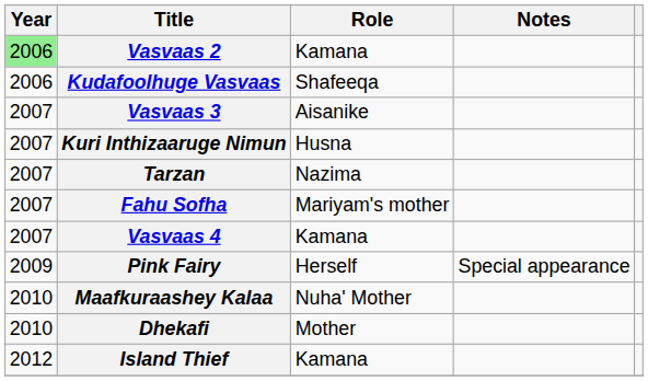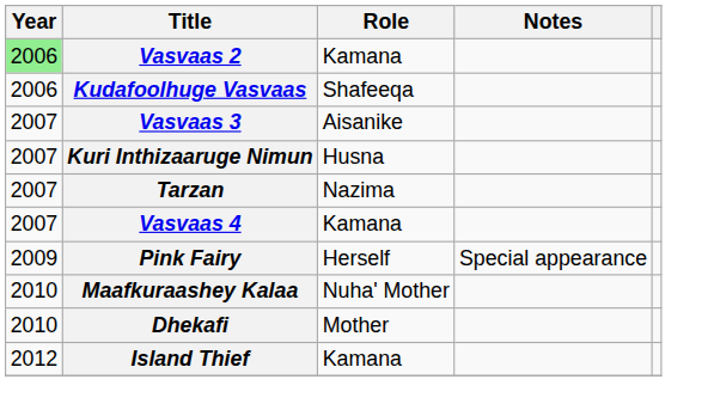 <table class="wikitable sortable plainrowheaders">
 <tr style="background:#ccc; text-align:center;">
 <th scope="col">Year</th>
 <th scope="col">Title</th>
 <th scope="col">Role</th>
 <th scope="col">Notes</th>
 <th scope="col" class="unsortable"></th>
 </tr>
 <tr>
 <td style="background: lightgreen;">2006</td>
 <th scope="row"><em><a href='#'>Vasvaas 2</a></em></th>
 <td>Kamana</td>
 <td></td>
 <td style="text-align: center;"></td>
 </tr>
 <tr>
 <td>2006</td>
 <th scope="row"><em><a href='#'>Kudafoolhuge Vasvaas</a></em></th>
 <td>Shafeeqa</td>
 <td></td>
 <td style="text-align: center;"></td>
 </tr>
 <tr>
 <td>2007</td>
 <th scope="row"><em><a href='#'>Vasvaas 3</a></em></th>
 <td>Aisanike</td>
 <td></td>
 <td style="text-align: center;"></td>
 </tr>
 <tr>
 <td>2007</td>
 <th scope="row"><em>Kuri Inthizaaruge Nimun</em></th>
 <td>Husna</td>
 <td></td>
 <td style="text-align: center;"></td>
 </tr>
 <tr>
 <td>2007</td>
 <th scope="row"><em>Tarzan</em></th>
 <td>Nazima</td>
 <td></td>
 <td style="text-align: center;"></td>
 </tr>
 <tr>
 <td>2007</td>
-<th scope="row"><em><a href='#'>Fahu Sofha</a></em></th>
-<td>Mariyam's mother</td>
-<td></td>
-<td style="text-align: center;"></td>
-</tr>
-<tr>
-<td>2007</td>
 <th scope="row"><em><a href='#'>Vasvaas 4</a></em></th>
 <td>Kamana</td>
 <td></td>
 <td style="text-align: center;"></td>
 </tr>
 <tr>
 <td>2009</td>
 <th scope="row"><em>Pink Fairy</em></th>
 <td>Herself</td>
 <td>Special appearance</td>
 <td style="text-align: center;"></td>
 </tr>
 <tr>
 <td>2010</td>
 <th scope="row"><em>Maafkuraashey Kalaa</em></th>
 <td>Nuha' Mother</td>
 <td></td>
 <td style="text-align: center;"></td>
 </tr>
 <tr>
 <td>2010</td>
 <th scope="row"><em>Dhekafi</em></th>
 <td>Mother</td>
 <td></td>
 <td style="text-align: center;"></td>
 </tr>
 <tr>
 <td>2012</td>
 <th scope="row"><em>Island Thief</em></th>
 <td>Kamana</td>
 <td></td>
 <td style="text-align: center;"></td>
 </tr>
 <tr>
 </tr>
 </table>
